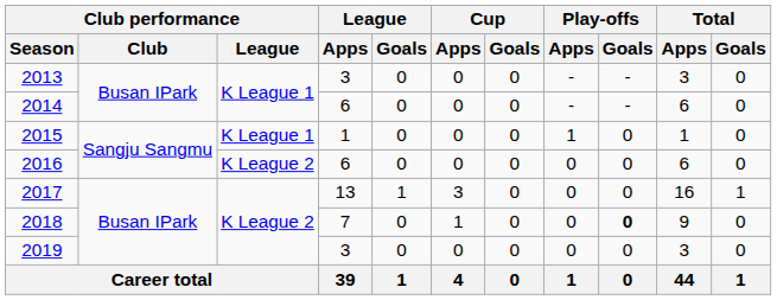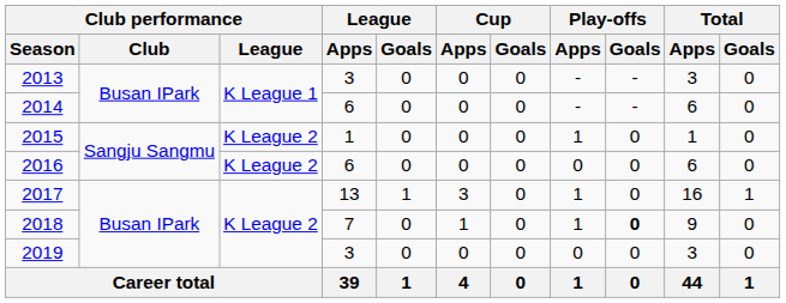 <table class="wikitable" style="text-align:center">
 <tr>
 <th colspan=3>Club performance</th>
 <th colspan=2>League</th>
 <th colspan=2>Cup</th>
 <th colspan=2>Play-offs</th>
 <th colspan=2>Total</th>
 </tr>
 <tr>
 <th>Season</th>
 <th>Club</th>
 <th>League</th>
 <th>Apps</th>
 <th>Goals</th>
 <th>Apps</th>
 <th>Goals</th>
 <th>Apps</th>
 <th>Goals</th>
 <th>Apps</th>
 <th>Goals</th>
 </tr>
 <tr>
 <td><a href='#'>2013</a></td>
 <td rowspan="2"><a href='#'>Busan IPark</a></td>
 <td rowspan="2"><a href='#'>K League 1</a></td>
 <td>3</td>
 <td>0</td>
 <td>0</td>
 <td>0</td>
 <td>-</td>
 <td>-</td>
 <td>3</td>
 <td>0</td>
 </tr>
 <tr>
 <td><a href='#'>2014</a></td>
 <td>6</td>
 <td>0</td>
 <td>0</td>
 <td>0</td>
 <td>-</td>
 <td>-</td>
 <td>6</td>
 <td>0</td>
 </tr>
 <tr>
 <td><a href='#'>2015</a></td>
 <td rowspan="2"><a href='#'>Sangju Sangmu</a></td>
-<td rowspan="1"><a href='#'>K League 1</a></td>
+<td><a href='#'>K League 2</a></td>
 <td>1</td>
 <td>0</td>
 <td>0</td>
 <td>0</td>
 <td>1</td>
 <td>0</td>
 <td>1</td>
 <td>0</td>
 </tr>
 <tr>
 <td><a href='#'>2016</a></td>
 <td><a href='#'>K League 2</a></td>
 <td>6</td>
 <td>0</td>
 <td>0</td>
 <td>0</td>
 <td>0</td>
 <td>0</td>
 <td>6</td>
 <td>0</td>
 </tr>
 <tr>
 <td><a href='#'>2017</a></td>
 <td rowspan="3"><a href='#'>Busan IPark</a></td>
 <td rowspan="3"><a href='#'>K League 2</a></td>
 <td>13</td>
 <td>1</td>
 <td>3</td>
 <td>0</td>
-<td>0</td>
+<td>1</td>
 <td>0</td>
 <td>16</td>
 <td>1</td>
 </tr>
 <tr>
 <td><a href='#'>2018</a></td>
 <td>7</td>
 <td>0</td>
 <td>1</td>
 <td>0</td>
-<td>0</td>
+<td>1</td>
 <td><strong>0</strong></td>
 <td>9</td>
 <td>0</td>
 </tr>
 <tr>
 <td><a href='#'>2019</a></td>
 <td>3</td>
 <td>0</td>
 <td>0</td>
 <td>0</td>
 <td>0</td>
 <td>0</td>
 <td>3</td>
 <td>0</td>
 </tr>
 <tr>
 <th colspan=3>Career total</th>
 <th>39</th>
 <th>1</th>
 <th>4</th>
 <th>0</th>
 <th>1</th>
 <th>0</th>
 <th>44</th>
 <th>1</th>
 </tr>
 </table>
